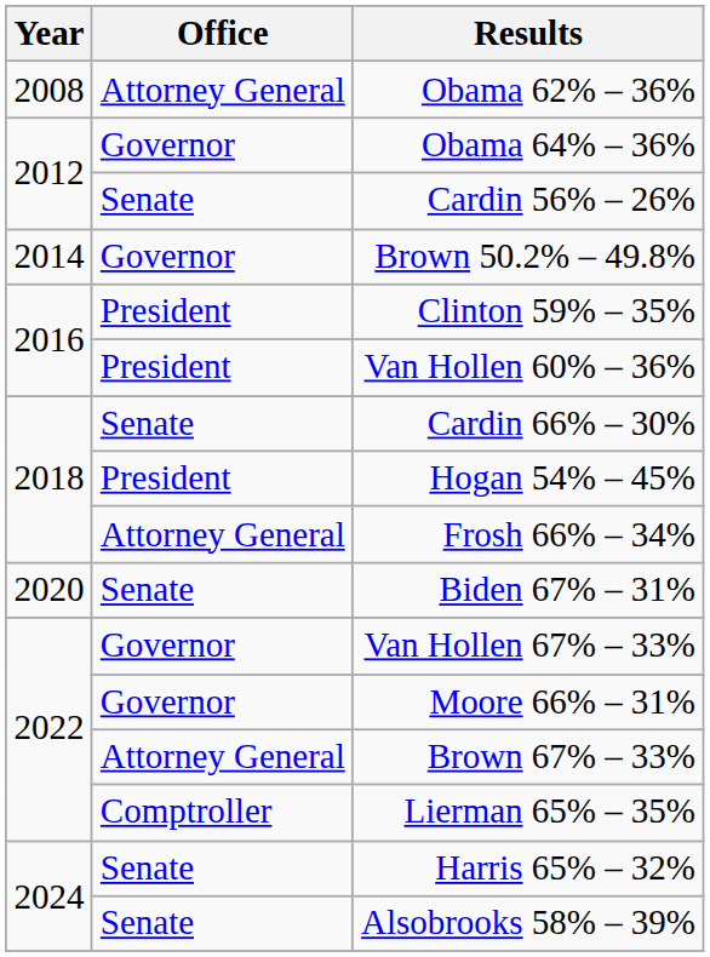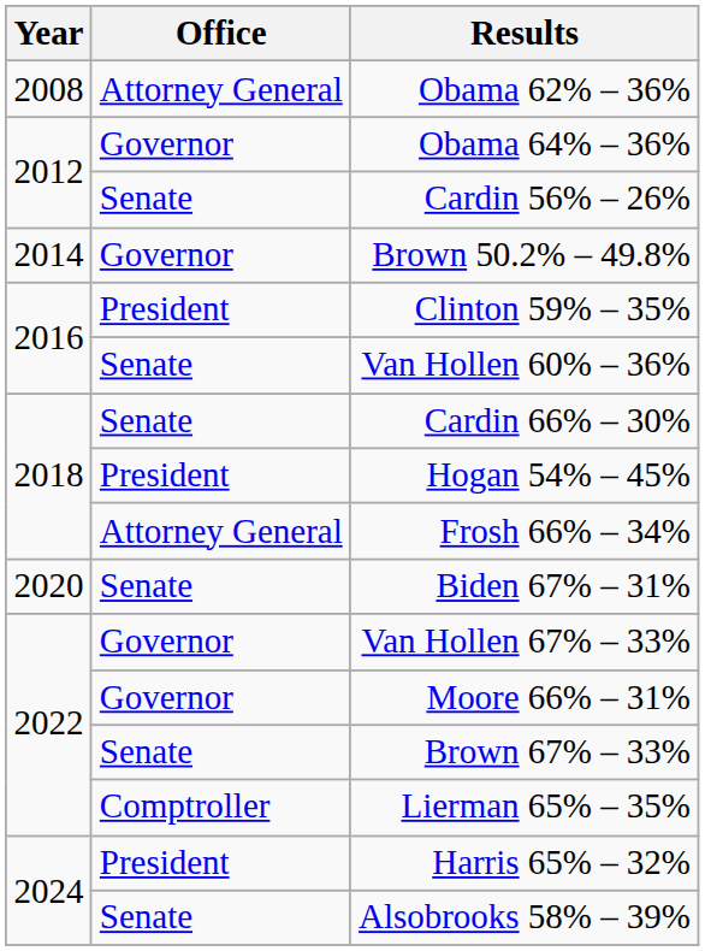 <table class=wikitable>
 <tr>
 <th>Year</th>
 <th>Office</th>
 <th>Results</th>
 </tr>
 <tr>
 <td>2008</td>
 <td><a href='#'>Attorney General</a></td>
 <td align="right" ><a href='#'>Obama</a> 62% – 36%</td>
 </tr>
 <tr>
 <td rowspan=2>2012</td>
 <td><a href='#'>Governor</a></td>
 <td align="right" ><a href='#'>Obama</a> 64% – 36%</td>
 </tr>
 <tr>
 <td><a href='#'>Senate</a></td>
 <td align="right" ><a href='#'>Cardin</a> 56% – 26%</td>
 </tr>
 <tr>
 <td>2014</td>
 <td><a href='#'>Governor</a></td>
 <td align="right" ><a href='#'>Brown</a> 50.2% – 49.8%</td>
 </tr>
 <tr>
 <td rowspan=2>2016</td>
 <td><a href='#'>President</a></td>
 <td align="right" ><a href='#'>Clinton</a> 59% – 35%</td>
 </tr>
 <tr>
-<td><a href='#'>President</a></td>
+<td><a href='#'>Senate</a></td>
 <td align="right" ><a href='#'>Van Hollen</a> 60% – 36%</td>
 </tr>
 <tr>
 <td rowspan=3>2018</td>
 <td><a href='#'>Senate</a></td>
 <td align="right" ><a href='#'>Cardin</a> 66% – 30%</td>
 </tr>
 <tr>
 <td><a href='#'>President</a></td>
 <td align="right" ><a href='#'>Hogan</a> 54% – 45%</td>
 </tr>
 <tr>
 <td><a href='#'>Attorney General</a></td>
 <td align="right" ><a href='#'>Frosh</a> 66% – 34%</td>
 </tr>
 <tr>
 <td>2020</td>
 <td><a href='#'>Senate</a></td>
 <td align="right" ><a href='#'>Biden</a> 67% – 31%</td>
 </tr>
 <tr>
 <td rowspan=4>2022</td>
 <td><a href='#'>Governor</a></td>
 <td align="right" ><a href='#'>Van Hollen</a> 67% – 33%</td>
 </tr>
 <tr>
 <td><a href='#'>Governor</a></td>
 <td align="right" ><a href='#'>Moore</a> 66% – 31%</td>
 </tr>
 <tr>
-<td><a href='#'>Attorney General</a></td>
+<td><a href='#'>Senate</a></td>
 <td align="right" ><a href='#'>Brown</a> 67% – 33%</td>
 </tr>
 <tr>
 <td><a href='#'>Comptroller</a></td>
 <td align="right" ><a href='#'>Lierman</a> 65% – 35%</td>
 </tr>
 <tr>
 <td rowspan=2>2024</td>
-<td><a href='#'>Senate</a></td>
+<td><a href='#'>President</a></td>
 <td align="right" ><a href='#'>Harris</a> 65% – 32%</td>
 </tr>
 <tr>
 <td><a href='#'>Senate</a></td>
 <td align="right" ><a href='#'>Alsobrooks</a> 58% – 39%</td>
 </tr>
 </table>
